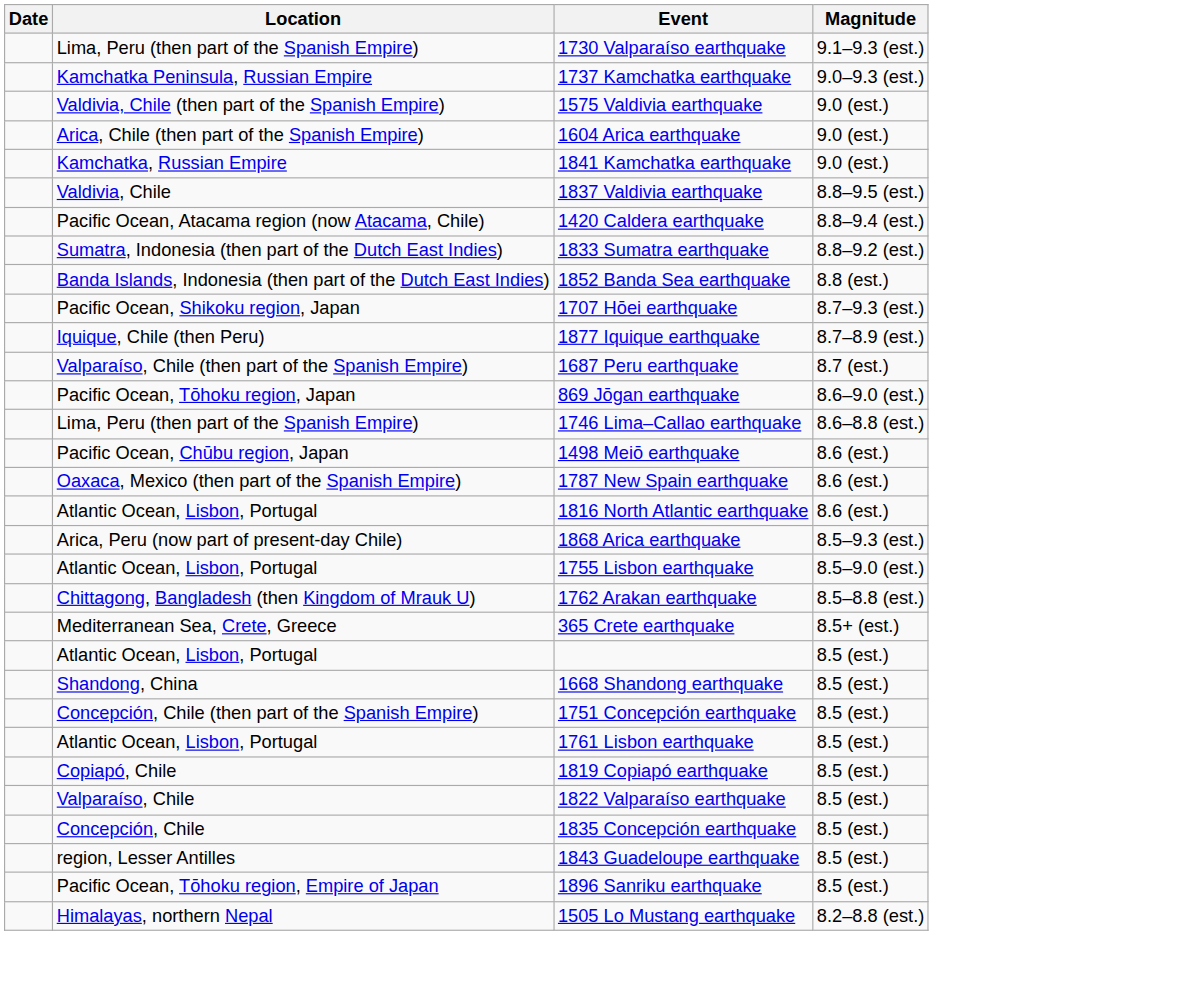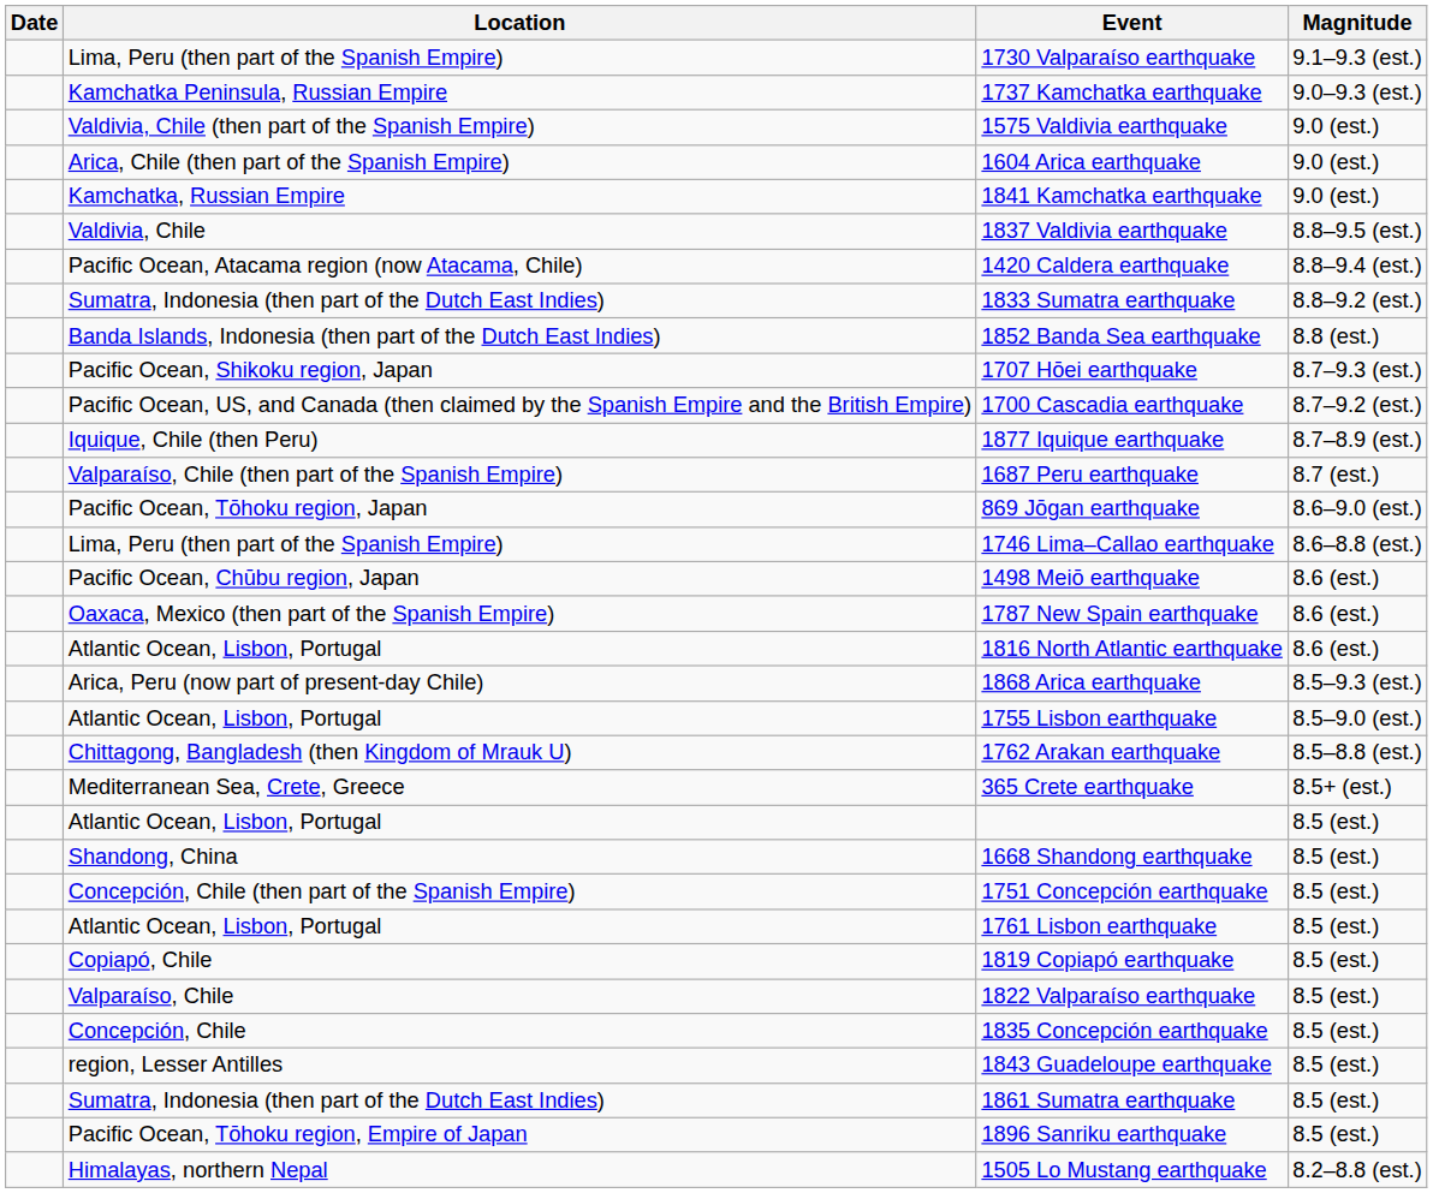 <table class="wikitable sortable static-row-numbers sticky-header">
 <tr>
 <th scope="col">Date</th>
 <th scope="col">Location</th>
 <th scope="col" data-sort-type="number">Event</th>
 <th scope="col">Magnitude</th>
 </tr>
 <tr>
 <td></td>
 <td> Lima, Peru (then part of the <a href='#'>Spanish Empire</a>)</td>
 <td><a href='#'>1730 Valparaíso earthquake</a></td>
 <td>9.1–9.3 (est.)</td>
 </tr>
 <tr>
 <td></td>
 <td> <a href='#'>Kamchatka Peninsula</a>, <a href='#'>Russian Empire</a></td>
 <td><a href='#'>1737 Kamchatka earthquake</a></td>
 <td>9.0–9.3 (est.)</td>
 </tr>
 <tr>
 <td></td>
 <td> <a href='#'>Valdivia, Chile</a> (then part of the <a href='#'>Spanish Empire</a>)</td>
 <td><a href='#'>1575 Valdivia earthquake</a></td>
 <td>9.0 (est.)</td>
 </tr>
 <tr>
 <td></td>
 <td> <a href='#'>Arica</a>, Chile (then part of the <a href='#'>Spanish Empire</a>)</td>
 <td><a href='#'>1604 Arica earthquake</a></td>
 <td>9.0 (est.)</td>
 </tr>
 <tr>
 <td></td>
 <td> <a href='#'>Kamchatka</a>, <a href='#'>Russian Empire</a></td>
 <td><a href='#'>1841 Kamchatka earthquake</a></td>
 <td>9.0 (est.)</td>
 </tr>
 <tr>
 <td></td>
 <td> <a href='#'>Valdivia</a>, Chile</td>
 <td><a href='#'>1837 Valdivia earthquake</a></td>
 <td>8.8–9.5 (est.)</td>
 </tr>
 <tr>
 <td></td>
 <td> Pacific Ocean, Atacama region (now <a href='#'>Atacama</a>, Chile)</td>
 <td><a href='#'>1420 Caldera earthquake</a></td>
 <td>8.8–9.4 (est.)</td>
 </tr>
 <tr>
 <td></td>
 <td> <a href='#'>Sumatra</a>, Indonesia (then part of the <a href='#'>Dutch East Indies</a>)</td>
 <td><a href='#'>1833 Sumatra earthquake</a></td>
 <td>8.8–9.2 (est.)</td>
 </tr>
 <tr>
 <td></td>
 <td> <a href='#'>Banda Islands</a>, Indonesia (then part of the <a href='#'>Dutch East Indies</a>)</td>
 <td><a href='#'>1852 Banda Sea earthquake</a></td>
 <td>8.8 (est.)</td>
 </tr>
 <tr>
 <td></td>
 <td> Pacific Ocean, <a href='#'>Shikoku region</a>, Japan</td>
 <td><a href='#'>1707 Hōei earthquake</a></td>
 <td>8.7–9.3 (est.)</td>
+</tr>
+<tr>
+<td></td>
+<td> Pacific Ocean, US, and Canada (then claimed by the <a href='#'>Spanish Empire</a> and the <a href='#'>British Empire</a>)</td>
+<td><a href='#'>1700 Cascadia earthquake</a></td>
+<td>8.7–9.2 (est.)</td>
 </tr>
 <tr>
 <td></td>
 <td> <a href='#'>Iquique</a>, Chile (then Peru)</td>
 <td><a href='#'>1877 Iquique earthquake</a></td>
 <td>8.7–8.9 (est.)</td>
 </tr>
 <tr>
 <td></td>
 <td> <a href='#'>Valparaíso</a>, Chile (then part of the <a href='#'>Spanish Empire</a>)</td>
 <td><a href='#'>1687 Peru earthquake</a></td>
 <td>8.7 (est.)</td>
 </tr>
 <tr>
 <td></td>
 <td> Pacific Ocean, <a href='#'>Tōhoku region</a>, Japan</td>
 <td><a href='#'>869 Jōgan earthquake</a></td>
 <td>8.6–9.0 (est.)</td>
 </tr>
 <tr>
 <td></td>
 <td> Lima, Peru (then part of the <a href='#'>Spanish Empire</a>)</td>
 <td><a href='#'>1746 Lima–Callao earthquake</a></td>
 <td>8.6–8.8 (est.)</td>
 </tr>
 <tr>
 <td></td>
 <td> Pacific Ocean, <a href='#'>Chūbu region</a>, Japan</td>
 <td><a href='#'>1498 Meiō earthquake</a></td>
 <td>8.6 (est.)</td>
 </tr>
 <tr>
 <td></td>
 <td> <a href='#'>Oaxaca</a>, Mexico (then part of the <a href='#'>Spanish Empire</a>)</td>
 <td><a href='#'>1787 New Spain earthquake</a></td>
 <td>8.6 (est.)</td>
 </tr>
 <tr>
 <td></td>
 <td> Atlantic Ocean, <a href='#'>Lisbon</a>, Portugal</td>
 <td><a href='#'>1816 North Atlantic earthquake</a></td>
 <td>8.6 (est.)</td>
 </tr>
 <tr>
 <td></td>
 <td> Arica, Peru (now part of present-day Chile)</td>
 <td><a href='#'>1868 Arica earthquake</a></td>
 <td>8.5–9.3 (est.)</td>
 </tr>
 <tr>
 <td></td>
 <td> Atlantic Ocean, <a href='#'>Lisbon</a>, Portugal</td>
 <td><a href='#'>1755 Lisbon earthquake</a></td>
 <td>8.5–9.0 (est.)</td>
 </tr>
 <tr>
 <td></td>
 <td> <a href='#'>Chittagong</a>, <a href='#'>Bangladesh</a> (then <a href='#'>Kingdom of Mrauk U</a>)</td>
 <td><a href='#'>1762 Arakan earthquake</a></td>
 <td>8.5–8.8 (est.)</td>
 </tr>
 <tr>
 <td></td>
 <td> Mediterranean Sea, <a href='#'>Crete</a>, Greece</td>
 <td><a href='#'>365 Crete earthquake</a></td>
 <td>8.5+ (est.)</td>
 </tr>
 <tr>
 <td></td>
 <td> Atlantic Ocean, <a href='#'>Lisbon</a>, Portugal</td>
 <td></td>
 <td>8.5 (est.)</td>
 </tr>
 <tr>
 <td></td>
 <td> <a href='#'>Shandong</a>, China</td>
 <td><a href='#'>1668 Shandong earthquake</a></td>
 <td>8.5 (est.)</td>
 </tr>
 <tr>
 <td></td>
 <td> <a href='#'>Concepción</a>, Chile (then part of the <a href='#'>Spanish Empire</a>)</td>
 <td><a href='#'>1751 Concepción earthquake</a></td>
 <td>8.5 (est.)</td>
 </tr>
 <tr>
 <td></td>
 <td> Atlantic Ocean, <a href='#'>Lisbon</a>, Portugal</td>
 <td><a href='#'>1761 Lisbon earthquake</a></td>
 <td>8.5 (est.)</td>
 </tr>
 <tr>
 <td></td>
 <td> <a href='#'>Copiapó</a>, Chile</td>
 <td><a href='#'>1819 Copiapó earthquake</a></td>
 <td>8.5 (est.)</td>
 </tr>
 <tr>
 <td></td>
 <td> <a href='#'>Valparaíso</a>, Chile</td>
 <td><a href='#'>1822 Valparaíso earthquake</a></td>
 <td>8.5 (est.)</td>
 </tr>
 <tr>
 <td></td>
 <td> <a href='#'>Concepción</a>, Chile</td>
 <td><a href='#'>1835 Concepción earthquake</a></td>
 <td>8.5 (est.)</td>
 </tr>
 <tr>
 <td></td>
 <td> region, Lesser Antilles</td>
 <td><a href='#'>1843 Guadeloupe earthquake</a></td>
 <td>8.5 (est.)</td>
 </tr>
 <tr>
 <td></td>
+<td> <a href='#'>Sumatra</a>, Indonesia (then part of the <a href='#'>Dutch East Indies</a>)</td>
+<td><a href='#'>1861 Sumatra earthquake</a></td>
+<td>8.5 (est.)</td>
+</tr>
+<tr>
+<td></td>
 <td> Pacific Ocean, <a href='#'>Tōhoku region</a>, <a href='#'>Empire of Japan</a></td>
 <td><a href='#'>1896 Sanriku earthquake</a></td>
 <td>8.5 (est.)</td>
 </tr>
 <tr>
 <td></td>
 <td> <a href='#'>Himalayas</a>, northern <a href='#'>Nepal</a></td>
 <td><a href='#'>1505 Lo Mustang earthquake</a></td>
 <td>8.2–8.8 (est.)</td>
 </tr>
 </table>
